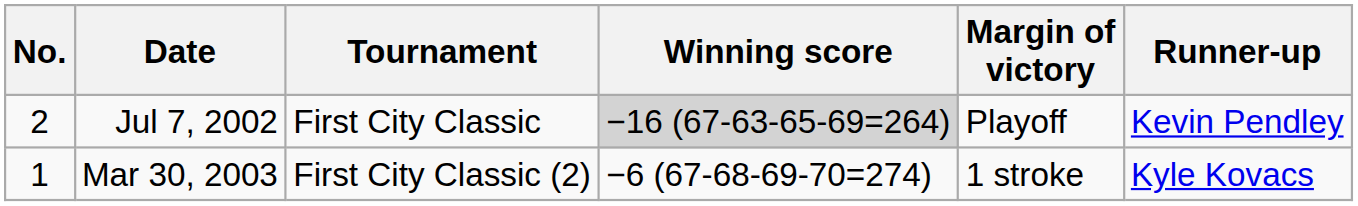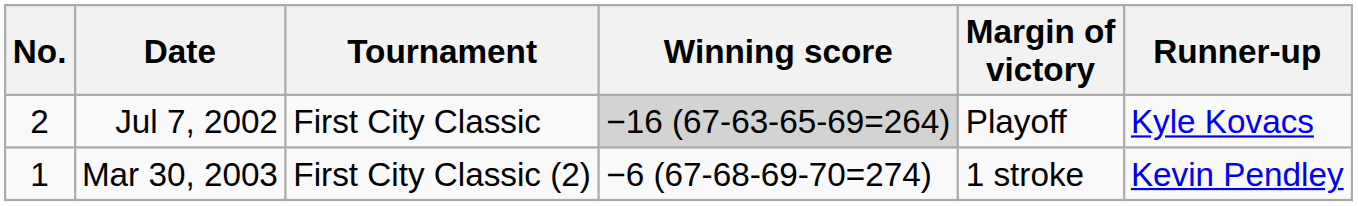 <table class="wikitable" style="font-size:95%;">
 <tr>
 <th>No.</th>
 <th>Date</th>
 <th>Tournament</th>
 <th>Winning score</th>
 <th>Margin of<br>victory</th>
 <th>Runner-up</th>
 </tr>
 <tr>
 <td align=center>2</td>
 <td align=right>Jul 7, 2002</td>
 <td>First City Classic</td>
 <td style="background: lightgrey;">−16 (67-63-65-69=264)</td>
 <td>Playoff</td>
-<td> <a href='#'>Kevin Pendley</a></td>
+<td> <a href='#'>Kyle Kovacs</a></td>
 </tr>
 <tr>
 <td align=center>1</td>
 <td align=right>Mar 30, 2003</td>
 <td>First City Classic (2)</td>
 <td>−6 (67-68-69-70=274)</td>
 <td>1 stroke</td>
-<td> <a href='#'>Kyle Kovacs</a></td>
+<td> <a href='#'>Kevin Pendley</a></td>
 </tr>
 </table>
